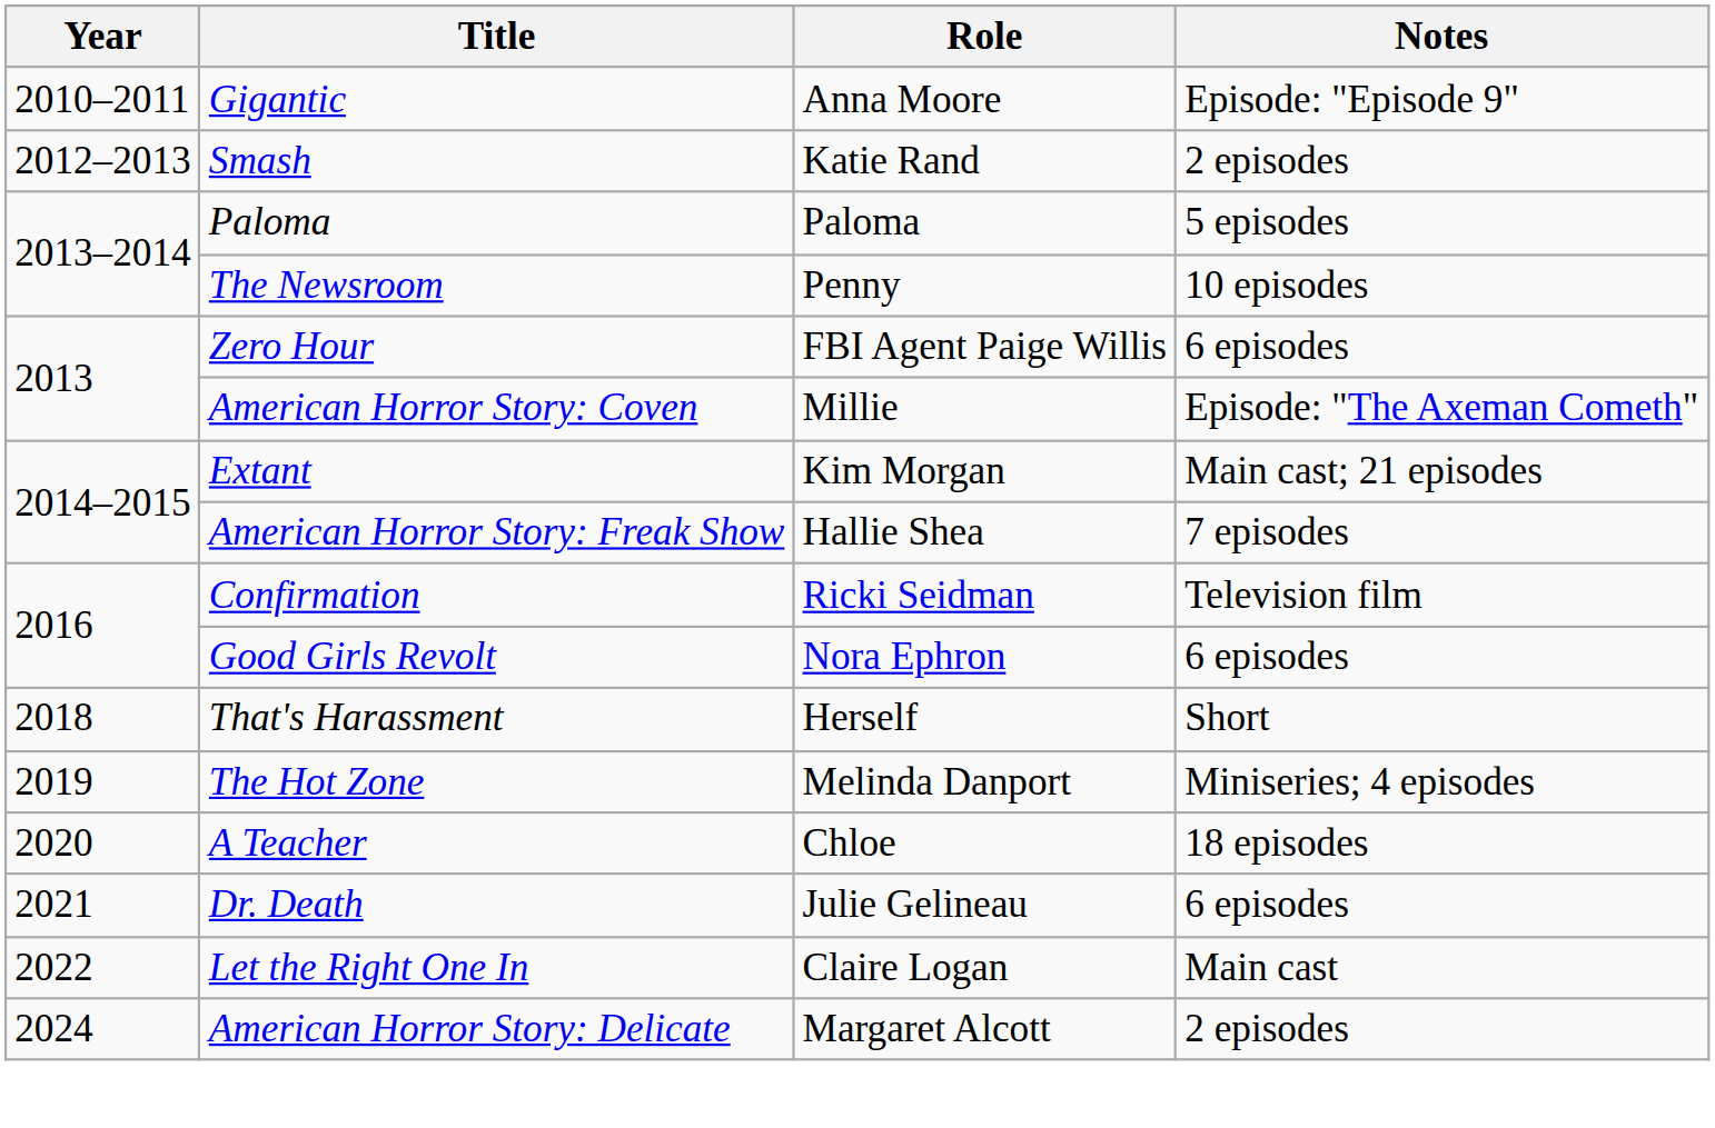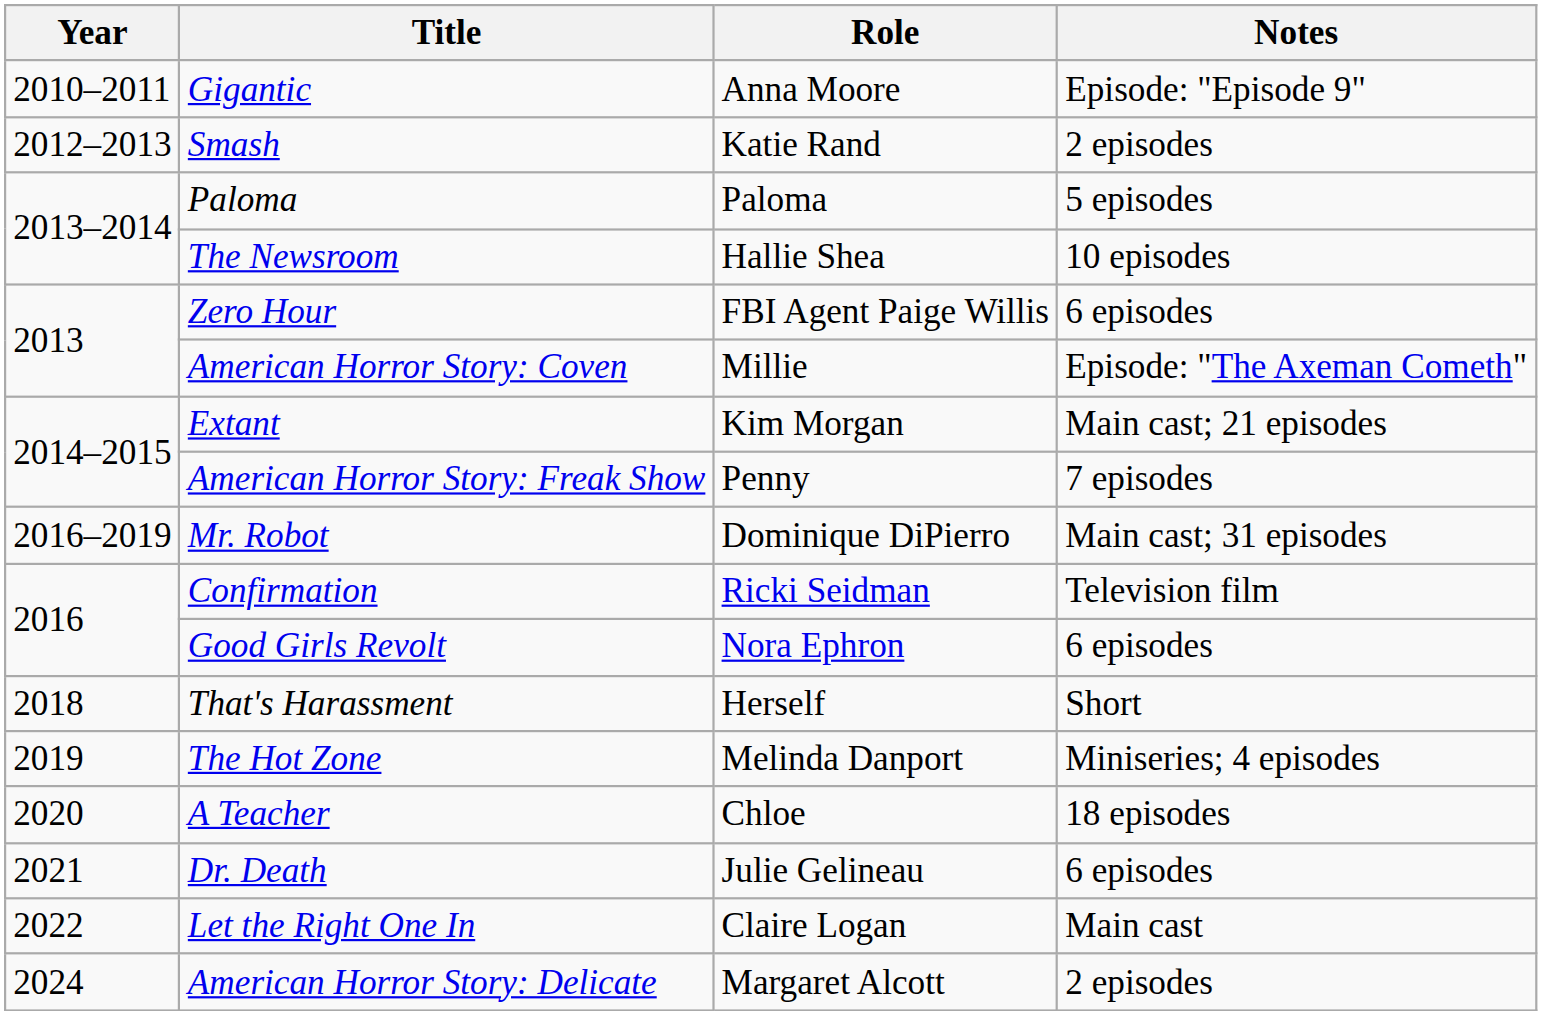 <table class="wikitable">
 <tr>
 <th>Year</th>
 <th>Title</th>
 <th>Role</th>
 <th>Notes</th>
 </tr>
 <tr>
 <td>2010–2011</td>
 <td><em><a href='#'>Gigantic</a></em></td>
 <td>Anna Moore</td>
 <td>Episode: "Episode 9"</td>
 </tr>
 <tr>
 <td>2012–2013</td>
 <td><em><a href='#'>Smash</a></em></td>
 <td>Katie Rand</td>
 <td>2 episodes</td>
 </tr>
 <tr>
 <td rowspan="2">2013–2014</td>
 <td><em>Paloma</em></td>
 <td>Paloma</td>
 <td>5 episodes</td>
 </tr>
 <tr>
 <td><em><a href='#'>The Newsroom</a></em></td>
-<td>Penny</td>
+<td>Hallie Shea</td>
 <td>10 episodes</td>
 </tr>
 <tr>
 <td rowspan="2">2013</td>
 <td><em><a href='#'>Zero Hour</a></em></td>
 <td>FBI Agent Paige Willis</td>
 <td>6 episodes</td>
 </tr>
 <tr>
 <td><em><a href='#'>American Horror Story: Coven</a></em></td>
 <td>Millie</td>
 <td>Episode: "<a href='#'>The Axeman Cometh</a>"</td>
 </tr>
 <tr>
 <td rowspan="2">2014–2015</td>
 <td><em><a href='#'>Extant</a></em></td>
 <td>Kim Morgan</td>
 <td>Main cast; 21 episodes</td>
 </tr>
 <tr>
 <td><em><a href='#'>American Horror Story: Freak Show</a></em></td>
-<td>Hallie Shea</td>
+<td>Penny</td>
 <td>7 episodes</td>
+</tr>
+<tr>
+<td>2016–2019</td>
+<td><em><a href='#'>Mr. Robot</a></em></td>
+<td>Dominique DiPierro</td>
+<td>Main cast; 31 episodes</td>
 </tr>
 <tr>
 <td rowspan="2">2016</td>
 <td><em><a href='#'>Confirmation</a></em></td>
 <td><a href='#'>Ricki Seidman</a></td>
 <td>Television film</td>
 </tr>
 <tr>
 <td><em><a href='#'>Good Girls Revolt</a></em></td>
 <td><a href='#'>Nora Ephron</a></td>
 <td>6 episodes</td>
 </tr>
 <tr>
 <td>2018</td>
 <td><em>That's Harassment</em></td>
 <td>Herself</td>
 <td>Short</td>
 </tr>
 <tr>
 <td>2019</td>
 <td><em><a href='#'>The Hot Zone</a></em></td>
 <td>Melinda Danport</td>
 <td>Miniseries; 4 episodes</td>
 </tr>
 <tr>
 <td>2020</td>
 <td><em><a href='#'>A Teacher</a></em></td>
 <td>Chloe</td>
 <td>18 episodes</td>
 </tr>
 <tr>
 <td>2021</td>
 <td><em><a href='#'>Dr. Death</a></em></td>
 <td>Julie Gelineau</td>
 <td>6 episodes</td>
 </tr>
 <tr>
 <td>2022</td>
 <td><em><a href='#'>Let the Right One In</a></em></td>
 <td>Claire Logan</td>
 <td>Main cast</td>
 </tr>
 <tr>
 <td>2024</td>
 <td><em><a href='#'>American Horror Story: Delicate</a></em></td>
 <td>Margaret Alcott</td>
 <td>2 episodes</td>
 </tr>
 </table>
